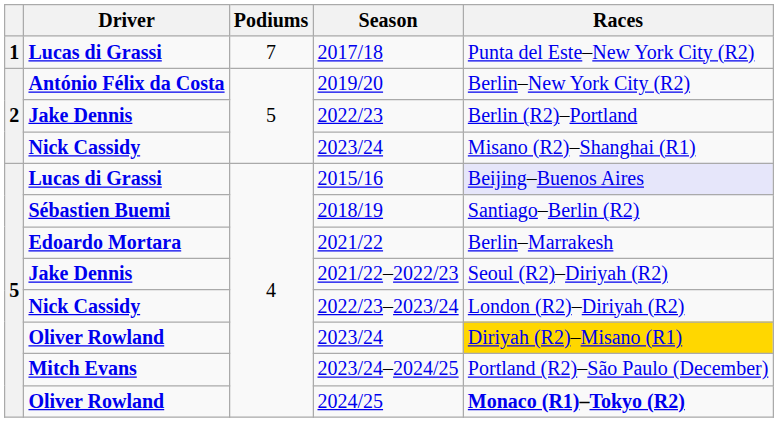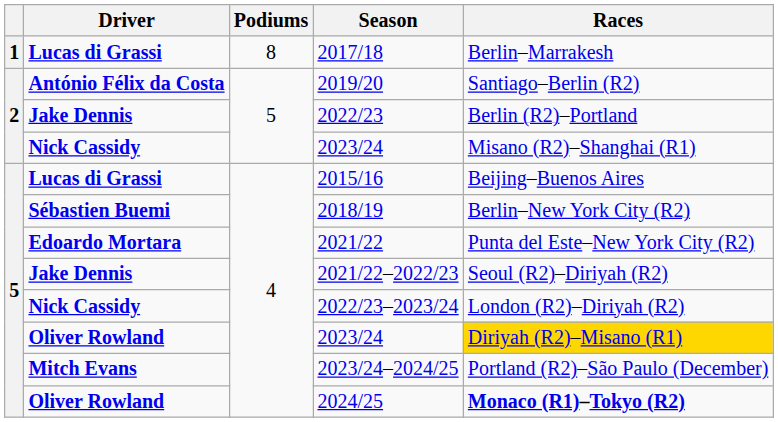 <table class="wikitable">
 <tr>
 <th></th>
 <th>Driver</th>
 <th>Podiums</th>
 <th>Season</th>
 <th>Races</th>
 </tr>
 <tr>
 <th>1</th>
 <td align=left> <strong><a href='#'>Lucas di Grassi</a></strong></td>
-<td rowspan=1 align=center>7</td>
+<td rowspan=1 align=center>8</td>
 <td><a href='#'>2017/18</a></td>
-<td><a href='#'>Punta del Este</a>–<a href='#'>New York City (R2)</a></td>
+<td><a href='#'>Berlin</a>–<a href='#'>Marrakesh</a></td>
 </tr>
 <tr>
 <th rowspan=3>2</th>
 <td align=left> <strong><a href='#'>António Félix da Costa</a></strong></td>
 <td rowspan=3 align=center>5</td>
 <td><a href='#'>2019/20</a></td>
-<td><a href='#'>Berlin</a>–<a href='#'>New York City (R2)</a></td>
+<td><a href='#'>Santiago</a>–<a href='#'>Berlin (R2)</a></td>
 </tr>
 <tr>
 <td align=left> <strong><a href='#'>Jake Dennis</a></strong></td>
 <td><a href='#'>2022/23</a></td>
 <td><a href='#'>Berlin (R2)</a>–<a href='#'>Portland</a></td>
 </tr>
 <tr>
 <td align=left> <strong><a href='#'>Nick Cassidy</a></strong></td>
 <td><a href='#'>2023/24</a></td>
 <td><a href='#'>Misano (R2)</a>–<a href='#'>Shanghai (R1)</a></td>
 </tr>
 <tr>
 <th rowspan=8>5</th>
 <td align=left> <strong><a href='#'>Lucas di Grassi</a></strong></td>
 <td rowspan=8 align=center>4</td>
 <td><a href='#'>2015/16</a></td>
-<td style="background: lavender;"><a href='#'>Beijing</a>–<a href='#'>Buenos Aires</a></td>
+<td><a href='#'>Beijing</a>–<a href='#'>Buenos Aires</a></td>
 </tr>
 <tr>
 <td align=left> <strong><a href='#'>Sébastien Buemi</a></strong></td>
 <td><a href='#'>2018/19</a></td>
-<td><a href='#'>Santiago</a>–<a href='#'>Berlin (R2)</a></td>
+<td><a href='#'>Berlin</a>–<a href='#'>New York City (R2)</a></td>
 </tr>
 <tr>
 <td align=left> <strong><a href='#'>Edoardo Mortara</a></strong></td>
 <td><a href='#'>2021/22</a></td>
-<td><a href='#'>Berlin</a>–<a href='#'>Marrakesh</a></td>
+<td><a href='#'>Punta del Este</a>–<a href='#'>New York City (R2)</a></td>
 </tr>
 <tr>
 <td align=left> <strong><a href='#'>Jake Dennis</a></strong></td>
 <td><a href='#'>2021/22</a>–<a href='#'>2022/23</a></td>
 <td><a href='#'>Seoul (R2)</a>–<a href='#'>Diriyah (R2)</a></td>
 </tr>
 <tr>
 <td align=left> <strong><a href='#'>Nick Cassidy</a></strong></td>
 <td><a href='#'>2022/23</a>–<a href='#'>2023/24</a></td>
 <td><a href='#'>London (R2)</a>–<a href='#'>Diriyah (R2)</a></td>
 </tr>
 <tr>
 <td align=left> <strong><a href='#'>Oliver Rowland</a></strong></td>
 <td><a href='#'>2023/24</a></td>
 <td style="background: gold;"><a href='#'>Diriyah (R2)</a>–<a href='#'>Misano (R1)</a></td>
 </tr>
 <tr>
 <td align=left> <strong><a href='#'>Mitch Evans</a></strong></td>
 <td><a href='#'>2023/24</a>–<a href='#'>2024/25</a></td>
 <td><a href='#'>Portland (R2)</a>–<a href='#'>São Paulo (December)</a></td>
 </tr>
 <tr>
 <td align=left> <strong><a href='#'>Oliver Rowland</a></strong></td>
 <td><a href='#'>2024/25</a></td>
 <td><strong><a href='#'>Monaco (R1)</a>–<a href='#'>Tokyo (R2)</a></strong></td>
 </tr>
 </table>
